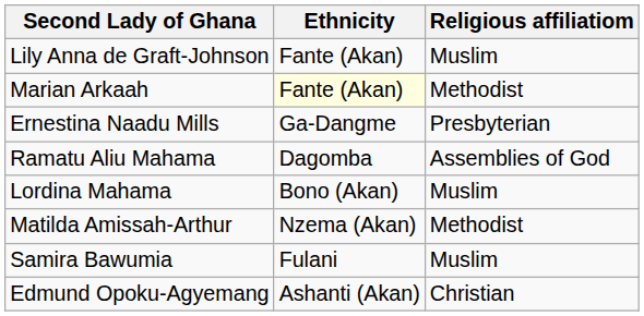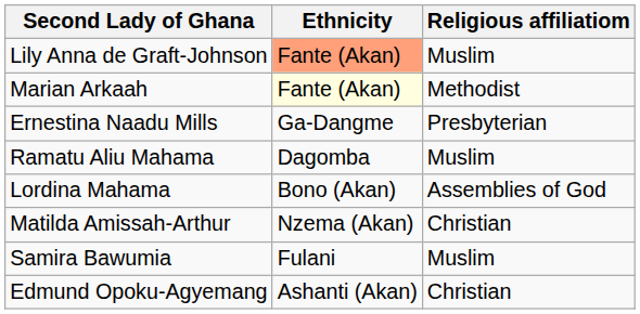 <table class="wikitable">
 <tr>
 <th>Second Lady of Ghana</th>
 <th>Ethnicity</th>
 <th>Religious affiliatiom</th>
 </tr>
 <tr>
 <td>Lily Anna de Graft-Johnson</td>
-<td>Fante (Akan)</td>
+<td style="background: lightsalmon;">Fante (Akan)</td>
 <td>Muslim</td>
 </tr>
 <tr>
 <td>Marian Arkaah</td>
 <td style="background: lightyellow;">Fante (Akan)</td>
 <td>Methodist</td>
 </tr>
 <tr>
 <td>Ernestina Naadu Mills</td>
 <td>Ga-Dangme</td>
 <td>Presbyterian</td>
 </tr>
 <tr>
 <td>Ramatu Aliu Mahama</td>
 <td>Dagomba</td>
-<td>Assemblies of God</td>
+<td>Muslim</td>
 </tr>
 <tr>
 <td>Lordina Mahama</td>
 <td>Bono (Akan)</td>
-<td>Muslim</td>
+<td>Assemblies of God</td>
 </tr>
 <tr>
 <td>Matilda Amissah-Arthur</td>
 <td>Nzema (Akan)</td>
-<td>Methodist</td>
+<td>Christian</td>
 </tr>
 <tr>
 <td>Samira Bawumia</td>
 <td>Fulani</td>
 <td>Muslim</td>
 </tr>
 <tr>
 <td>Edmund Opoku-Agyemang</td>
 <td>Ashanti (Akan)</td>
 <td>Christian</td>
 </tr>
 </table>
